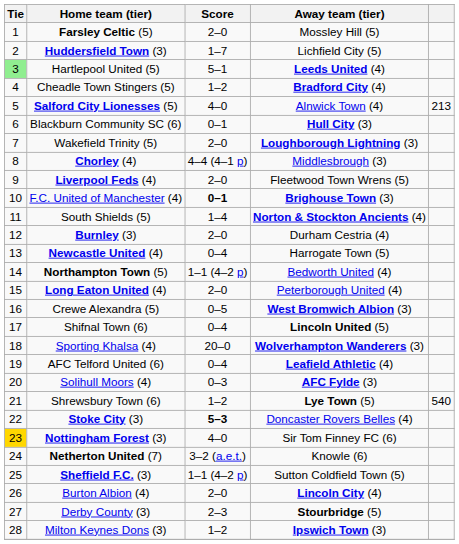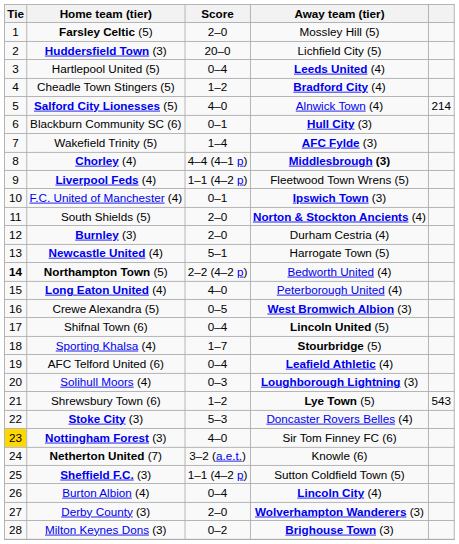 <table class="wikitable" style="text-align:center; font-size:85%">
 <tr>
 <th>Tie</th>
 <th>Home team (tier)</th>
 <th>Score</th>
 <th>Away team (tier)</th>
 <th></th>
 </tr>
 <tr>
 <td>1</td>
 <td><strong>Farsley Celtic</strong> (5)</td>
 <td>2–0</td>
 <td>Mossley Hill (5)</td>
 <td></td>
 </tr>
 <tr>
 <td>2</td>
 <td><strong><a href='#'>Huddersfield Town</a></strong> (3)</td>
-<td>1–7</td>
+<td>20–0</td>
 <td>Lichfield City (5)</td>
 <td></td>
 </tr>
 <tr>
-<td style="background: lightgreen;">3</td>
+<td>3</td>
 <td>Hartlepool United (5)</td>
-<td>5–1</td>
+<td>0–4</td>
 <td><strong><a href='#'>Leeds United</a></strong> (4)</td>
 <td></td>
 </tr>
 <tr>
 <td>4</td>
 <td>Cheadle Town Stingers (5)</td>
 <td>1–2</td>
 <td><strong><a href='#'>Bradford City</a></strong> (4)</td>
 <td></td>
 </tr>
 <tr>
 <td>5</td>
 <td><strong><a href='#'>Salford City Lionesses</a></strong> (5)</td>
 <td>4–0</td>
 <td><a href='#'>Alnwick Town</a> (4)</td>
-<td>213</td>
+<td>214</td>
 </tr>
 <tr>
 <td>6</td>
 <td>Blackburn Community SC (6)</td>
 <td>0–1</td>
 <td><strong><a href='#'>Hull City</a></strong> (3)</td>
 <td></td>
 </tr>
 <tr>
 <td>7</td>
 <td>Wakefield Trinity (5)</td>
-<td>2–0</td>
-<td><strong><a href='#'>Loughborough Lightning</a></strong> (3)</td>
+<td>1–4</td>
+<td><strong><a href='#'>AFC Fylde</a></strong> (3)</td>
 <td></td>
 </tr>
 <tr>
 <td>8</td>
 <td><strong><a href='#'>Chorley</a></strong> (4)</td>
 <td>4–4 (4–1 <a href='#'>p</a>)</td>
-<td><a href='#'>Middlesbrough</a> (3)</td>
+<td><strong><a href='#'>Middlesbrough</a> (3)</strong></td>
 <td></td>
 </tr>
 <tr>
 <td>9</td>
 <td><strong><a href='#'>Liverpool Feds</a></strong> (4)</td>
-<td>2–0</td>
+<td>1–1 (4–2 <a href='#'>p</a>)</td>
 <td>Fleetwood Town Wrens (5)</td>
 <td></td>
 </tr>
 <tr>
 <td>10</td>
 <td><a href='#'>F.C. United of Manchester</a> (4)</td>
-<td><strong>0–1</strong></td>
-<td><strong><a href='#'>Brighouse Town</a></strong> (3)</td>
+<td>0–1</td>
+<td><strong><a href='#'>Ipswich Town</a></strong> (3)</td>
 <td></td>
 </tr>
 <tr>
 <td>11</td>
 <td>South Shields (5)</td>
-<td>1–4</td>
+<td>2–0</td>
 <td><strong><a href='#'>Norton & Stockton Ancients</a></strong> (4)</td>
 <td></td>
 </tr>
 <tr>
 <td>12</td>
 <td><strong><a href='#'>Burnley</a></strong> (3)</td>
 <td>2–0</td>
 <td>Durham Cestria (4)</td>
 <td></td>
 </tr>
 <tr>
 <td>13</td>
 <td><strong><a href='#'>Newcastle United</a></strong> (4)</td>
-<td>0–4</td>
+<td>5–1</td>
 <td>Harrogate Town (5)</td>
 <td></td>
 </tr>
 <tr>
-<td>14</td>
+<td><strong>14</strong></td>
 <td><strong>Northampton Town</strong> (5)</td>
-<td>1–1 (4–2 <a href='#'>p</a>)</td>
+<td>2–2 (4–2 <a href='#'>p</a>)</td>
 <td><a href='#'>Bedworth United</a> (4)</td>
 <td></td>
 </tr>
 <tr>
 <td>15</td>
 <td><strong><a href='#'>Long Eaton United</a></strong> (4)</td>
-<td>2–0</td>
+<td>4–0</td>
 <td><a href='#'>Peterborough United</a> (4)</td>
 <td></td>
 </tr>
 <tr>
 <td>16</td>
 <td>Crewe Alexandra (5)</td>
 <td>0–5</td>
 <td><strong><a href='#'>West Bromwich Albion</a></strong> (3)</td>
 <td></td>
 </tr>
 <tr>
 <td>17</td>
 <td>Shifnal Town (6)</td>
 <td>0–4</td>
 <td><strong>Lincoln United</strong> (5)</td>
 <td></td>
 </tr>
 <tr>
 <td>18</td>
 <td><a href='#'>Sporting Khalsa</a> (4)</td>
-<td>20–0</td>
-<td><strong><a href='#'>Wolverhampton Wanderers</a></strong> (3)</td>
+<td>1–7</td>
+<td><strong>Stourbridge</strong> (5)</td>
 <td></td>
 </tr>
 <tr>
 <td>19</td>
 <td>AFC Telford United (6)</td>
 <td>0–4</td>
 <td><strong><a href='#'>Leafield Athletic</a></strong> (4)</td>
 <td></td>
 </tr>
 <tr>
 <td>20</td>
 <td><a href='#'>Solihull Moors</a> (4)</td>
 <td>0–3</td>
-<td><strong><a href='#'>AFC Fylde</a></strong> (3)</td>
+<td><strong><a href='#'>Loughborough Lightning</a></strong> (3)</td>
 <td></td>
 </tr>
 <tr>
 <td>21</td>
 <td>Shrewsbury Town (6)</td>
 <td>1–2</td>
 <td><strong>Lye Town</strong> (5)</td>
-<td>540</td>
+<td>543</td>
 </tr>
 <tr>
 <td>22</td>
 <td><strong><a href='#'>Stoke City</a></strong> (3)</td>
-<td><strong>5–3</strong></td>
+<td>5–3</td>
 <td><a href='#'>Doncaster Rovers Belles</a> (4)</td>
 <td></td>
 </tr>
 <tr>
 <td style="background: gold;">23</td>
 <td><strong><a href='#'>Nottingham Forest</a></strong> (3)</td>
 <td>4–0</td>
 <td>Sir Tom Finney FC (6)</td>
 <td></td>
 </tr>
 <tr>
 <td>24</td>
 <td><strong>Netherton United</strong> (7)</td>
 <td>3–2 (<a href='#'>a.e.t.</a>)</td>
 <td>Knowle (6)</td>
 <td></td>
 </tr>
 <tr>
 <td>25</td>
 <td><strong><a href='#'>Sheffield F.C.</a></strong> (3)</td>
 <td>1–1 (4–2 <a href='#'>p</a>)</td>
 <td>Sutton Coldfield Town (5)</td>
 <td></td>
 </tr>
 <tr>
 <td>26</td>
 <td><a href='#'>Burton Albion</a> (4)</td>
-<td>2–0</td>
+<td>0–4</td>
 <td><strong><a href='#'>Lincoln City</a></strong> (4)</td>
 <td></td>
 </tr>
 <tr>
 <td>27</td>
 <td><a href='#'>Derby County</a> (3)</td>
-<td>2–3</td>
-<td><strong>Stourbridge</strong> (5)</td>
+<td>2–0</td>
+<td><strong><a href='#'>Wolverhampton Wanderers</a></strong> (3)</td>
 <td></td>
 </tr>
 <tr>
 <td>28</td>
 <td><a href='#'>Milton Keynes Dons</a> (3)</td>
-<td>1–2</td>
-<td><strong><a href='#'>Ipswich Town</a></strong> (3)</td>
+<td>0–2</td>
+<td><strong><a href='#'>Brighouse Town</a></strong> (3)</td>
 <td></td>
 </tr>
 <tr>
 </tr>
 </table>
